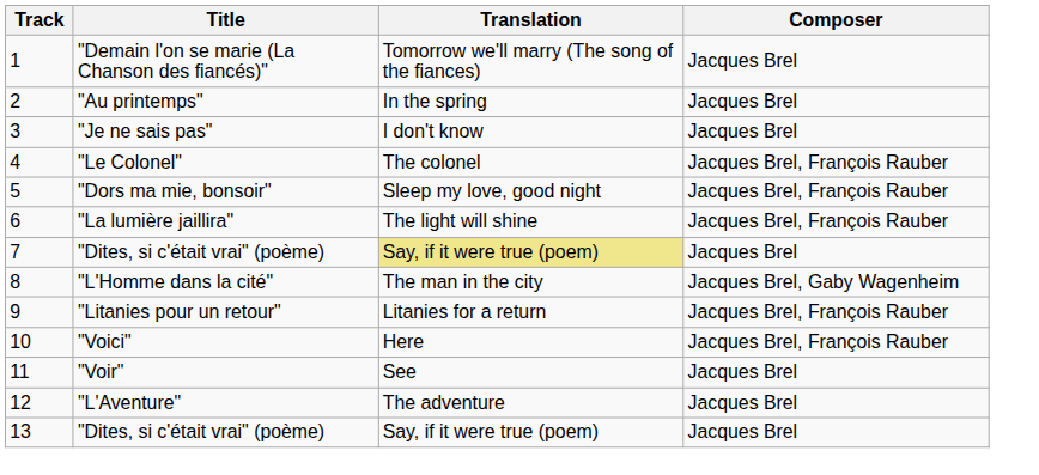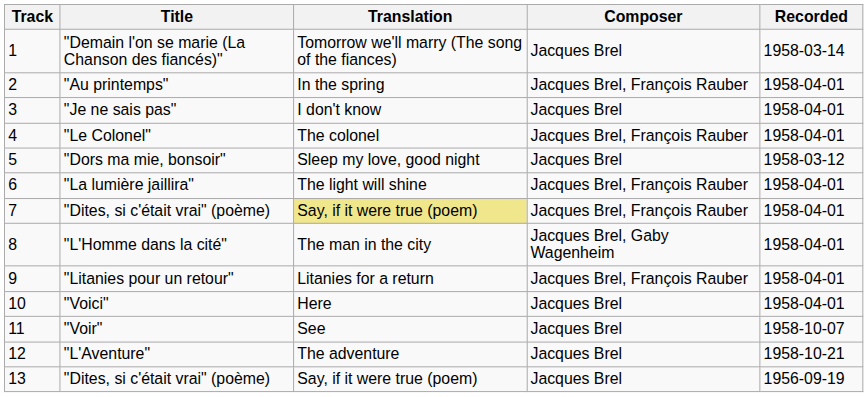 <table class="wikitable">
 <tr>
 <th style="width:50px;">Track</th>
 <th style="width:250px;">Title</th>
 <th style="width:250px;">Translation</th>
 <th style="width:250px;">Composer</th>
+<th style="width:100px;">Recorded</th>
 </tr>
 <tr>
 <td>1</td>
 <td>"Demain l'on se marie (La Chanson des fiancés)"</td>
 <td>Tomorrow we'll marry (The song of the fiances)</td>
 <td>Jacques Brel</td>
+<td>1958-03-14</td>
 </tr>
 <tr>
 <td>2</td>
 <td>"Au printemps"</td>
 <td>In the spring</td>
-<td>Jacques Brel</td>
+<td>Jacques Brel, François Rauber</td>
+<td>1958-04-01</td>
 </tr>
 <tr>
 <td>3</td>
 <td>"Je ne sais pas"</td>
 <td>I don't know</td>
 <td>Jacques Brel</td>
+<td>1958-04-01</td>
 </tr>
 <tr>
 <td>4</td>
 <td>"Le Colonel"</td>
 <td>The colonel</td>
 <td>Jacques Brel, François Rauber</td>
+<td>1958-04-01</td>
 </tr>
 <tr>
 <td>5</td>
 <td>"Dors ma mie, bonsoir"</td>
 <td>Sleep my love, good night</td>
-<td>Jacques Brel, François Rauber</td>
+<td>Jacques Brel</td>
+<td>1958-03-12</td>
 </tr>
 <tr>
 <td>6</td>
 <td>"La lumière jaillira"</td>
 <td>The light will shine</td>
 <td>Jacques Brel, François Rauber</td>
+<td>1958-04-01</td>
 </tr>
 <tr>
 <td>7</td>
 <td>"Dites, si c'était vrai" (poème)</td>
 <td style="background: khaki;">Say, if it were true (poem)</td>
-<td>Jacques Brel</td>
+<td>Jacques Brel, François Rauber</td>
+<td>1958-04-01</td>
 </tr>
 <tr>
 <td>8</td>
 <td>"L'Homme dans la cité"</td>
 <td>The man in the city</td>
 <td>Jacques Brel, Gaby Wagenheim</td>
+<td>1958-04-01</td>
 </tr>
 <tr>
 <td>9</td>
 <td>"Litanies pour un retour"</td>
 <td>Litanies for a return</td>
 <td>Jacques Brel, François Rauber</td>
+<td>1958-04-01</td>
 </tr>
 <tr>
 <td>10</td>
 <td>"Voici"</td>
 <td>Here</td>
-<td>Jacques Brel, François Rauber</td>
+<td>Jacques Brel</td>
+<td>1958-04-01</td>
 </tr>
 <tr>
 <td>11</td>
 <td>"Voir"</td>
 <td>See</td>
 <td>Jacques Brel</td>
+<td>1958-10-07</td>
 </tr>
 <tr>
 <td>12</td>
 <td>"L'Aventure"</td>
 <td>The adventure</td>
 <td>Jacques Brel</td>
+<td>1958-10-21</td>
 </tr>
 <tr>
 <td>13</td>
 <td>"Dites, si c'était vrai" (poème)</td>
 <td>Say, if it were true (poem)</td>
 <td>Jacques Brel</td>
+<td>1956-09-19</td>
 </tr>
 </table>
